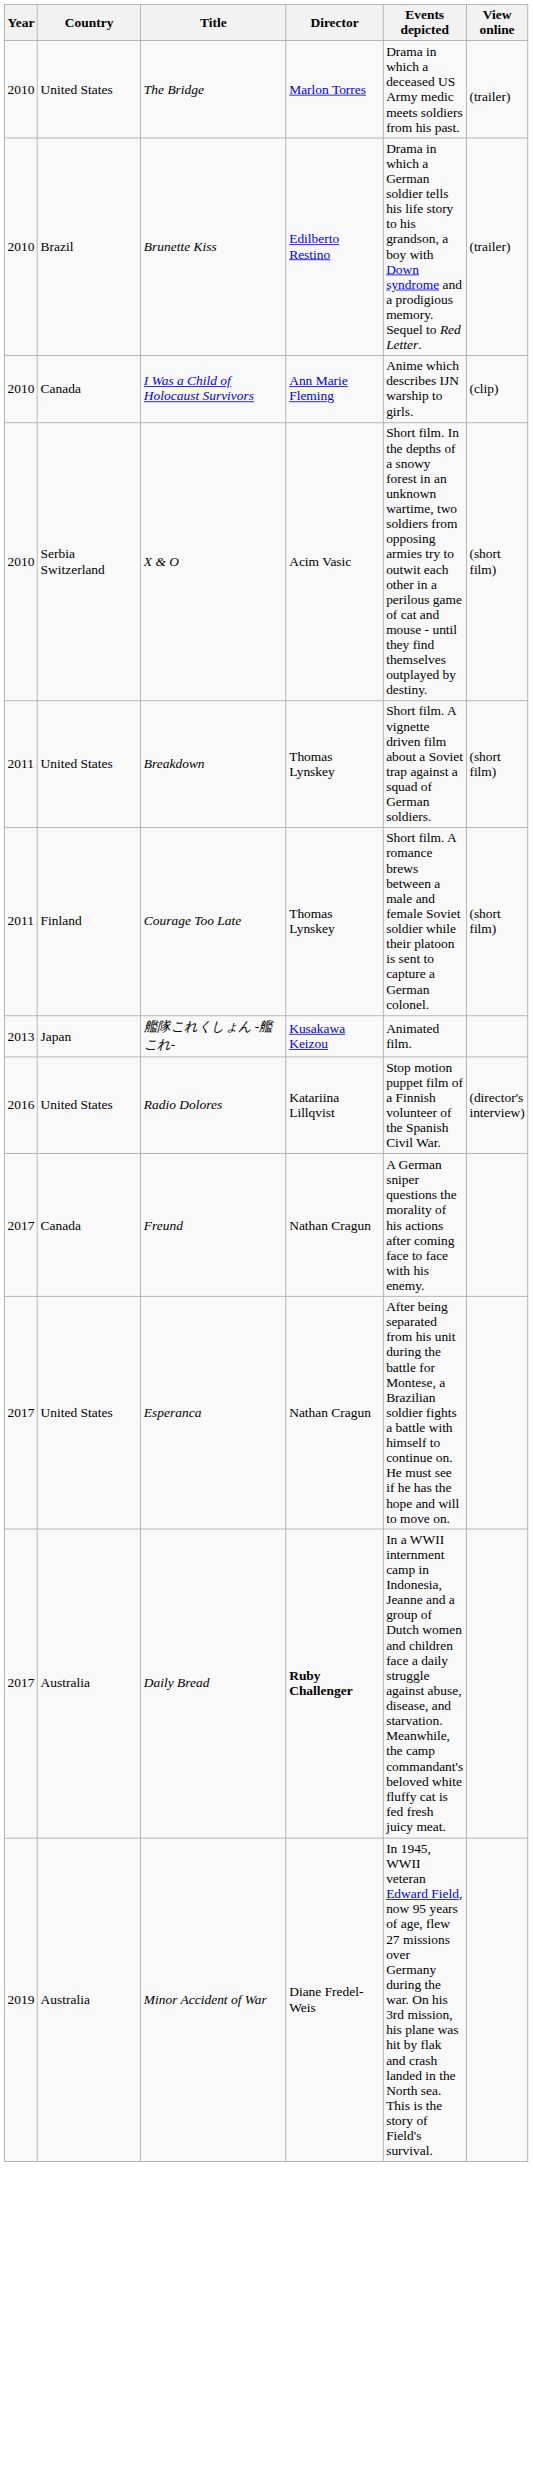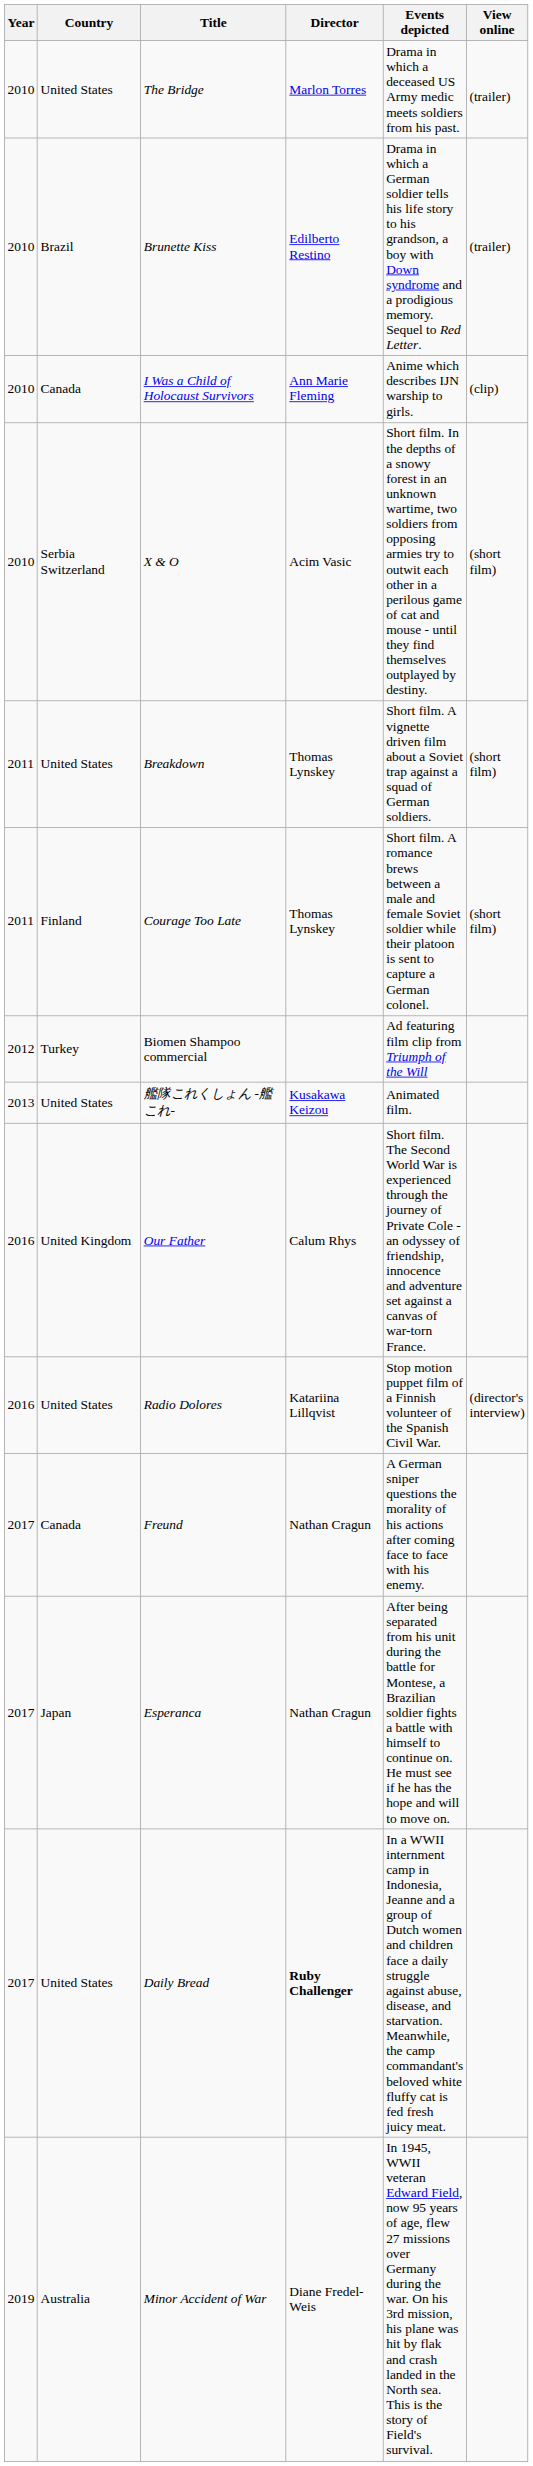 <table class="wikitable" width="100%">
 <tr>
 <th>Year</th>
 <th width=130>Country</th>
 <th width=200>Title</th>
 <th width=120>Director</th>
 <th>Events depicted</th>
 <th>View<br>online</th>
 </tr>
 <tr>
 <td>2010</td>
 <td>United States</td>
 <td><em>The Bridge</em></td>
 <td><a href='#'>Marlon Torres</a></td>
 <td>Drama in which a deceased US Army medic meets soldiers from his past.</td>
 <td><br>(trailer)</td>
 </tr>
 <tr>
 <td>2010</td>
 <td>Brazil</td>
 <td><em>Brunette Kiss</em></td>
 <td><a href='#'>Edilberto Restino</a></td>
 <td>Drama in which a German soldier tells his life story to his grandson, a boy with <a href='#'>Down syndrome</a> and a prodigious memory.<br>Sequel to <em>Red Letter</em>.</td>
 <td> (trailer)</td>
 </tr>
 <tr>
 <td>2010</td>
 <td>Canada</td>
 <td><em><a href='#'>I Was a Child of Holocaust Survivors</a></em></td>
 <td><a href='#'>Ann Marie Fleming</a></td>
 <td>Anime which describes IJN warship to girls.</td>
 <td> (clip)</td>
 </tr>
 <tr>
 <td>2010</td>
 <td>Serbia<br>Switzerland</td>
 <td><em>X & O</em></td>
 <td>Acim Vasic</td>
 <td>Short film. In the depths of a snowy forest in an unknown wartime, two soldiers from opposing armies try to outwit each other in a perilous game of cat and mouse - until they find themselves outplayed by destiny.</td>
 <td> (short film)</td>
 </tr>
 <tr>
 <td>2011</td>
 <td>United States</td>
 <td><em>Breakdown</em></td>
 <td>Thomas Lynskey</td>
 <td>Short film. A vignette driven film about a Soviet trap against a squad of German soldiers.</td>
 <td> (short film)</td>
 </tr>
 <tr>
 <td>2011</td>
 <td>Finland</td>
 <td><em>Courage Too Late</em></td>
 <td>Thomas Lynskey</td>
 <td>Short film. A romance brews between a male and female Soviet soldier while their platoon is sent to capture a German colonel.</td>
 <td> (short film)</td>
 </tr>
 <tr>
+<td>2012</td>
+<td>Turkey</td>
+<td>Biomen Shampoo commercial</td>
+<td></td>
+<td>Ad featuring film clip from <em><a href='#'>Triumph of the Will</a></em></td>
+<td></td>
+</tr>
+<tr>
 <td>2013</td>
-<td>Japan</td>
+<td>United States</td>
 <td><em>艦隊これくしょん -艦これ-</em></td>
 <td><a href='#'>Kusakawa Keizou</a></td>
 <td>Animated film.</td>
+<td></td>
+</tr>
+<tr>
+<td>2016</td>
+<td>United Kingdom</td>
+<td><em><a href='#'>Our Father</a></em></td>
+<td>Calum Rhys</td>
+<td>Short film. The Second World War is experienced through the journey of Private Cole - an odyssey of friendship, innocence and adventure set against a canvas of war-torn France.</td>
 <td></td>
 </tr>
 <tr>
 <td>2016</td>
 <td>United States</td>
 <td><em>Radio Dolores</em></td>
 <td>Katariina Lillqvist</td>
 <td>Stop motion puppet film of a Finnish volunteer of the Spanish Civil War.</td>
 <td> (director's interview)</td>
 </tr>
 <tr>
 <td>2017</td>
 <td>Canada</td>
 <td><em>Freund</em></td>
 <td>Nathan Cragun</td>
 <td>A German sniper questions the morality of his actions after coming face to face with his enemy.</td>
 <td></td>
 </tr>
 <tr>
 <td>2017</td>
-<td>United States</td>
+<td>Japan</td>
 <td><em>Esperanca</em></td>
 <td>Nathan Cragun</td>
 <td>After being separated from his unit during the battle for Montese, a Brazilian soldier fights a battle with himself to continue on. He must see if he has the hope and will to move on.</td>
 <td></td>
 </tr>
 <tr>
 <td>2017</td>
-<td>Australia</td>
+<td>United States</td>
 <td><em>Daily Bread</em></td>
 <td><strong>Ruby Challenger</strong></td>
 <td>In a WWII internment camp in Indonesia, Jeanne and a group of Dutch women and children face a daily struggle against abuse, disease, and starvation. Meanwhile, the camp commandant's beloved white fluffy cat is fed fresh juicy meat.</td>
 <td></td>
 </tr>
 <tr>
 <td>2019</td>
 <td>Australia</td>
 <td><em>Minor Accident of War</em></td>
 <td>Diane Fredel-Weis</td>
 <td>In 1945, WWII veteran <a href='#'>Edward Field</a>, now 95 years of age, flew 27 missions over Germany during the war. On his 3rd mission, his plane was hit by flak and crash landed in the North sea. This is the story of Field's survival.</td>
 <td></td>
 </tr>
 </table>
